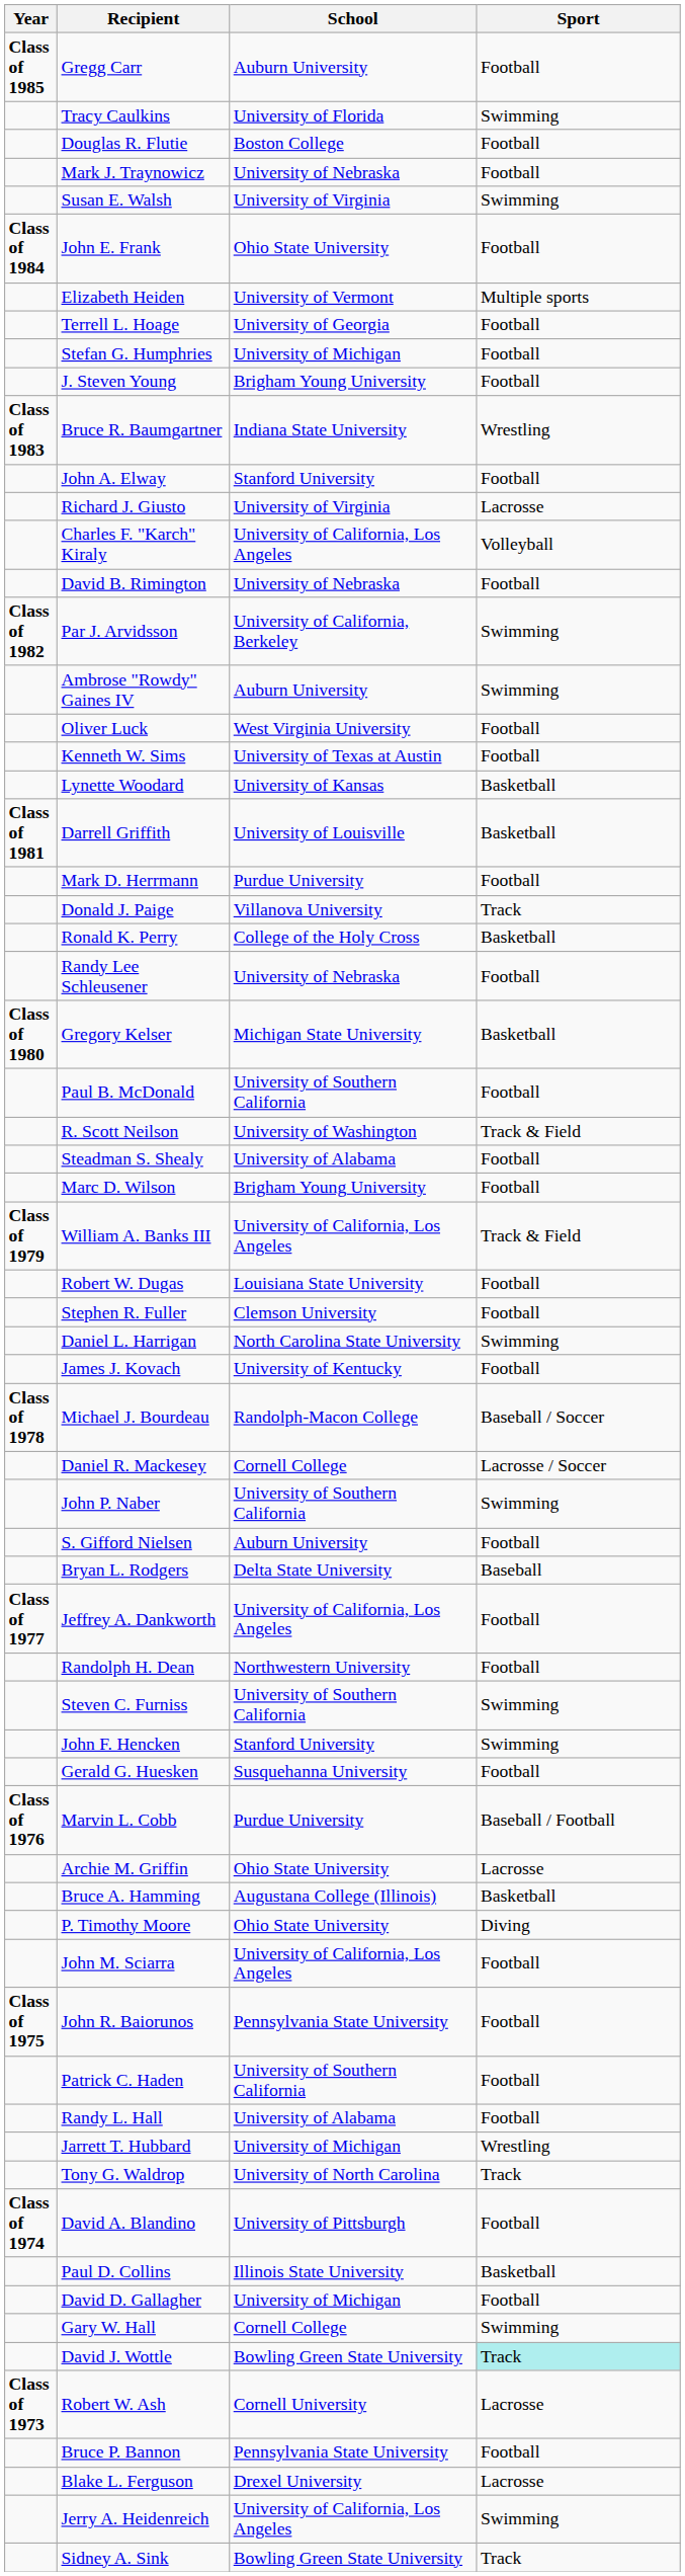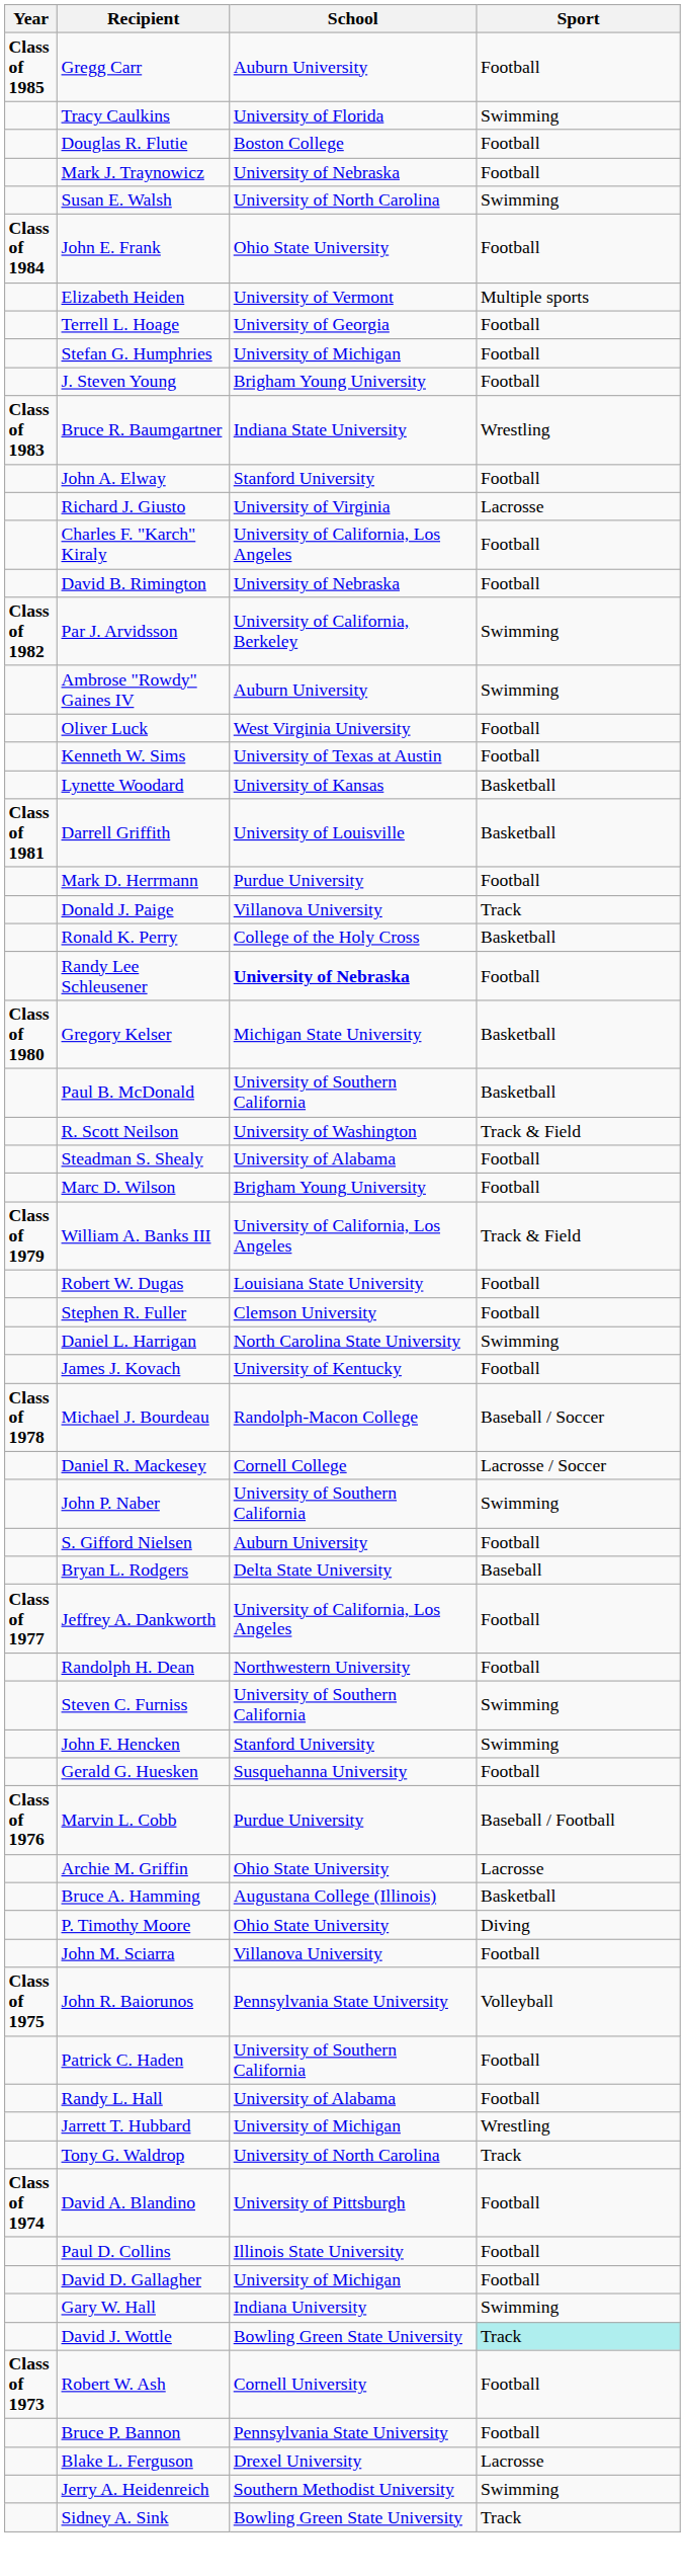 <table class="wikitable">
 <tr>
 <th width="40">Year</th>
 <th width="150">Recipient</th>
 <th width="220">School</th>
 <th width="180">Sport</th>
 </tr>
 <tr>
 <td><strong>Class of 1985</strong></td>
 <td><a href='#'>Gregg Carr</a></td>
 <td><a href='#'>Auburn University</a></td>
 <td>Football</td>
 </tr>
 <tr>
 <td></td>
 <td><a href='#'>Tracy Caulkins</a></td>
 <td><a href='#'>University of Florida</a></td>
 <td>Swimming</td>
 </tr>
 <tr>
 <td></td>
 <td><a href='#'>Douglas R. Flutie</a></td>
 <td><a href='#'>Boston College</a></td>
 <td>Football</td>
 </tr>
 <tr>
 <td></td>
 <td><a href='#'>Mark J. Traynowicz</a></td>
 <td><a href='#'>University of Nebraska</a></td>
 <td>Football</td>
 </tr>
 <tr>
 <td></td>
 <td><a href='#'>Susan E. Walsh</a></td>
-<td><a href='#'>University of Virginia</a></td>
+<td><a href='#'>University of North Carolina</a></td>
 <td>Swimming</td>
 </tr>
 <tr>
 <td><strong>Class of 1984</strong></td>
 <td><a href='#'>John E. Frank</a></td>
 <td><a href='#'>Ohio State University</a></td>
 <td>Football</td>
 </tr>
 <tr>
 <td></td>
 <td><a href='#'>Elizabeth Heiden</a></td>
 <td><a href='#'>University of Vermont</a></td>
 <td>Multiple sports</td>
 </tr>
 <tr>
 <td></td>
 <td><a href='#'>Terrell L. Hoage</a></td>
 <td><a href='#'>University of Georgia</a></td>
 <td>Football</td>
 </tr>
 <tr>
 <td></td>
 <td><a href='#'>Stefan G. Humphries</a></td>
 <td><a href='#'>University of Michigan</a></td>
 <td>Football</td>
 </tr>
 <tr>
 <td></td>
 <td><a href='#'>J. Steven Young</a></td>
 <td><a href='#'>Brigham Young University</a></td>
 <td>Football</td>
 </tr>
 <tr>
 <td><strong>Class of 1983</strong></td>
 <td><a href='#'>Bruce R. Baumgartner</a></td>
 <td><a href='#'>Indiana State University</a></td>
 <td>Wrestling</td>
 </tr>
 <tr>
 <td></td>
 <td><a href='#'>John A. Elway</a></td>
 <td><a href='#'>Stanford University</a></td>
 <td>Football</td>
 </tr>
 <tr>
 <td></td>
 <td><a href='#'>Richard J. Giusto</a></td>
 <td><a href='#'>University of Virginia</a></td>
 <td>Lacrosse</td>
 </tr>
 <tr>
 <td></td>
 <td><a href='#'>Charles F. "Karch" Kiraly</a></td>
 <td><a href='#'>University of California, Los Angeles</a></td>
-<td>Volleyball</td>
+<td>Football</td>
 </tr>
 <tr>
 <td></td>
 <td><a href='#'>David B. Rimington</a></td>
 <td><a href='#'>University of Nebraska</a></td>
 <td>Football</td>
 </tr>
 <tr>
 <td><strong>Class of 1982</strong></td>
 <td><a href='#'>Par J. Arvidsson</a></td>
 <td><a href='#'>University of California, Berkeley</a></td>
 <td>Swimming</td>
 </tr>
 <tr>
 <td></td>
 <td><a href='#'>Ambrose "Rowdy" Gaines IV</a></td>
 <td><a href='#'>Auburn University</a></td>
 <td>Swimming</td>
 </tr>
 <tr>
 <td></td>
 <td><a href='#'>Oliver Luck</a></td>
 <td><a href='#'>West Virginia University</a></td>
 <td>Football</td>
 </tr>
 <tr>
 <td></td>
 <td><a href='#'>Kenneth W. Sims</a></td>
 <td><a href='#'>University of Texas at Austin</a></td>
 <td>Football</td>
 </tr>
 <tr>
 <td></td>
 <td><a href='#'>Lynette Woodard</a></td>
 <td><a href='#'>University of Kansas</a></td>
 <td>Basketball</td>
 </tr>
 <tr>
 <td><strong>Class of 1981</strong></td>
 <td><a href='#'>Darrell Griffith</a></td>
 <td><a href='#'>University of Louisville</a></td>
 <td>Basketball</td>
 </tr>
 <tr>
 <td></td>
 <td><a href='#'>Mark D. Herrmann</a></td>
 <td><a href='#'>Purdue University</a></td>
 <td>Football</td>
 </tr>
 <tr>
 <td></td>
 <td><a href='#'>Donald J. Paige</a></td>
 <td><a href='#'>Villanova University</a></td>
 <td>Track</td>
 </tr>
 <tr>
 <td></td>
 <td><a href='#'>Ronald K. Perry</a></td>
 <td><a href='#'>College of the Holy Cross</a></td>
 <td>Basketball</td>
 </tr>
 <tr>
 <td></td>
 <td><a href='#'>Randy Lee Schleusener</a></td>
-<td><a href='#'>University of Nebraska</a></td>
+<td><strong><a href='#'>University of Nebraska</a></strong></td>
 <td>Football</td>
 </tr>
 <tr>
 <td><strong>Class of 1980</strong></td>
 <td><a href='#'>Gregory Kelser</a></td>
 <td><a href='#'>Michigan State University</a></td>
 <td>Basketball</td>
 </tr>
 <tr>
 <td></td>
 <td><a href='#'>Paul B. McDonald</a></td>
 <td><a href='#'>University of Southern California</a></td>
-<td>Football</td>
+<td>Basketball</td>
 </tr>
 <tr>
 <td></td>
 <td><a href='#'>R. Scott Neilson</a></td>
 <td><a href='#'>University of Washington</a></td>
 <td>Track & Field</td>
 </tr>
 <tr>
 <td></td>
 <td><a href='#'>Steadman S. Shealy</a></td>
 <td><a href='#'>University of Alabama</a></td>
 <td>Football</td>
 </tr>
 <tr>
 <td></td>
 <td><a href='#'>Marc D. Wilson</a></td>
 <td><a href='#'>Brigham Young University</a></td>
 <td>Football</td>
 </tr>
 <tr>
 <td><strong>Class of 1979</strong></td>
 <td><a href='#'>William A. Banks III</a></td>
 <td><a href='#'>University of California, Los Angeles</a></td>
 <td>Track & Field</td>
 </tr>
 <tr>
 <td></td>
 <td><a href='#'>Robert W. Dugas</a></td>
 <td><a href='#'>Louisiana State University</a></td>
 <td>Football</td>
 </tr>
 <tr>
 <td></td>
 <td><a href='#'>Stephen R. Fuller</a></td>
 <td><a href='#'>Clemson University</a></td>
 <td>Football</td>
 </tr>
 <tr>
 <td></td>
 <td><a href='#'>Daniel L. Harrigan</a></td>
 <td><a href='#'>North Carolina State University</a></td>
 <td>Swimming</td>
 </tr>
 <tr>
 <td></td>
 <td><a href='#'>James J. Kovach</a></td>
 <td><a href='#'>University of Kentucky</a></td>
 <td>Football</td>
 </tr>
 <tr>
 <td><strong>Class of 1978</strong></td>
 <td><a href='#'>Michael J. Bourdeau</a></td>
 <td><a href='#'>Randolph-Macon College</a></td>
 <td>Baseball / Soccer</td>
 </tr>
 <tr>
 <td></td>
 <td><a href='#'>Daniel R. Mackesey</a></td>
 <td><a href='#'>Cornell College</a></td>
 <td>Lacrosse / Soccer</td>
 </tr>
 <tr>
 <td></td>
 <td><a href='#'>John P. Naber</a></td>
 <td><a href='#'>University of Southern California</a></td>
 <td>Swimming</td>
 </tr>
 <tr>
 <td></td>
 <td><a href='#'>S. Gifford Nielsen</a></td>
 <td><a href='#'>Auburn University</a></td>
 <td>Football</td>
 </tr>
 <tr>
 <td></td>
 <td><a href='#'>Bryan L. Rodgers</a></td>
 <td><a href='#'>Delta State University</a></td>
 <td>Baseball</td>
 </tr>
 <tr>
 <td><strong>Class of 1977</strong></td>
 <td><a href='#'>Jeffrey A. Dankworth</a></td>
 <td><a href='#'>University of California, Los Angeles</a></td>
 <td>Football</td>
 </tr>
 <tr>
 <td></td>
 <td><a href='#'>Randolph H. Dean</a></td>
 <td><a href='#'>Northwestern University</a></td>
 <td>Football</td>
 </tr>
 <tr>
 <td></td>
 <td><a href='#'>Steven C. Furniss</a></td>
 <td><a href='#'>University of Southern California</a></td>
 <td>Swimming</td>
 </tr>
 <tr>
 <td></td>
 <td><a href='#'>John F. Hencken</a></td>
 <td><a href='#'>Stanford University</a></td>
 <td>Swimming</td>
 </tr>
 <tr>
 <td></td>
 <td><a href='#'>Gerald G. Huesken</a></td>
 <td><a href='#'>Susquehanna University</a></td>
 <td>Football</td>
 </tr>
 <tr>
 <td><strong>Class of 1976</strong></td>
 <td><a href='#'>Marvin L. Cobb</a></td>
 <td><a href='#'>Purdue University</a></td>
 <td>Baseball / Football</td>
 </tr>
 <tr>
 <td></td>
 <td><a href='#'>Archie M. Griffin</a></td>
 <td><a href='#'>Ohio State University</a></td>
 <td>Lacrosse</td>
 </tr>
 <tr>
 <td></td>
 <td><a href='#'>Bruce A. Hamming</a></td>
 <td><a href='#'>Augustana College (Illinois)</a></td>
 <td>Basketball</td>
 </tr>
 <tr>
 <td></td>
 <td><a href='#'>P. Timothy Moore</a></td>
 <td><a href='#'>Ohio State University</a></td>
 <td>Diving</td>
 </tr>
 <tr>
 <td></td>
 <td><a href='#'>John M. Sciarra</a></td>
-<td><a href='#'>University of California, Los Angeles</a></td>
+<td><a href='#'>Villanova University</a></td>
 <td>Football</td>
 </tr>
 <tr>
 <td><strong>Class of 1975</strong></td>
 <td><a href='#'>John R. Baiorunos</a></td>
 <td><a href='#'>Pennsylvania State University</a></td>
-<td>Football</td>
+<td>Volleyball</td>
 </tr>
 <tr>
 <td></td>
 <td><a href='#'>Patrick C. Haden</a></td>
 <td><a href='#'>University of Southern California</a></td>
 <td>Football</td>
 </tr>
 <tr>
 <td></td>
 <td><a href='#'>Randy L. Hall</a></td>
 <td><a href='#'>University of Alabama</a></td>
 <td>Football</td>
 </tr>
 <tr>
 <td></td>
 <td><a href='#'>Jarrett T. Hubbard</a></td>
 <td><a href='#'>University of Michigan</a></td>
 <td>Wrestling</td>
 </tr>
 <tr>
 <td></td>
 <td><a href='#'>Tony G. Waldrop</a></td>
 <td><a href='#'>University of North Carolina</a></td>
 <td>Track</td>
 </tr>
 <tr>
 <td><strong>Class of 1974</strong></td>
 <td><a href='#'>David A. Blandino</a></td>
 <td><a href='#'>University of Pittsburgh</a></td>
 <td>Football</td>
 </tr>
 <tr>
 <td></td>
 <td><a href='#'>Paul D. Collins</a></td>
 <td><a href='#'>Illinois State University</a></td>
-<td>Basketball</td>
+<td>Football</td>
 </tr>
 <tr>
 <td></td>
 <td><a href='#'>David D. Gallagher</a></td>
 <td><a href='#'>University of Michigan</a></td>
 <td>Football</td>
 </tr>
 <tr>
 <td></td>
 <td><a href='#'>Gary W. Hall</a></td>
-<td><a href='#'>Cornell College</a></td>
+<td><a href='#'>Indiana University</a></td>
 <td>Swimming</td>
 </tr>
 <tr>
 <td></td>
 <td><a href='#'>David J. Wottle</a></td>
 <td><a href='#'>Bowling Green State University</a></td>
 <td style="background: paleturquoise;">Track</td>
 </tr>
 <tr>
 <td><strong>Class of 1973</strong></td>
 <td><a href='#'>Robert W. Ash</a></td>
 <td><a href='#'>Cornell University</a></td>
-<td>Lacrosse</td>
+<td>Football</td>
 </tr>
 <tr>
 <td></td>
 <td><a href='#'>Bruce P. Bannon</a></td>
 <td><a href='#'>Pennsylvania State University</a></td>
 <td>Football</td>
 </tr>
 <tr>
 <td></td>
 <td><a href='#'>Blake L. Ferguson</a></td>
 <td><a href='#'>Drexel University</a></td>
 <td>Lacrosse</td>
 </tr>
 <tr>
 <td></td>
 <td><a href='#'>Jerry A. Heidenreich</a></td>
-<td><a href='#'>University of California, Los Angeles</a></td>
+<td><a href='#'>Southern Methodist University</a></td>
 <td>Swimming</td>
 </tr>
 <tr>
 <td></td>
 <td><a href='#'>Sidney A. Sink</a></td>
 <td><a href='#'>Bowling Green State University</a></td>
 <td>Track</td>
 </tr>
 </table>
